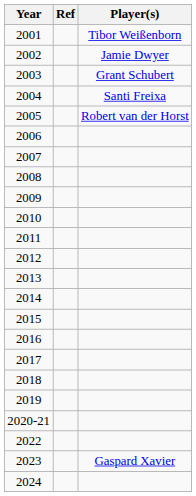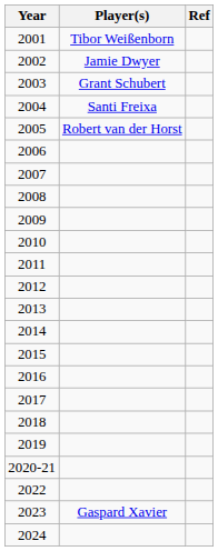 <table class=wikitable style="text-align:center;">
 <tr>
 <th>Year</th>
+<th>Player(s)</th>
 <th>Ref</th>
-<th>Player(s)</th>
 </tr>
 <tr>
 <td>2001</td>
+<td> <a href='#'>Tibor Weißenborn</a></td>
 <td></td>
-<td> <a href='#'>Tibor Weißenborn</a></td>
 </tr>
 <tr>
 <td>2002</td>
+<td> <a href='#'>Jamie Dwyer</a></td>
 <td></td>
-<td> <a href='#'>Jamie Dwyer</a></td>
 </tr>
 <tr>
 <td>2003</td>
+<td> <a href='#'>Grant Schubert</a></td>
 <td></td>
-<td> <a href='#'>Grant Schubert</a></td>
 </tr>
 <tr>
 <td>2004</td>
+<td> <a href='#'>Santi Freixa</a></td>
 <td></td>
-<td> <a href='#'>Santi Freixa</a></td>
 </tr>
 <tr>
 <td>2005</td>
+<td> <a href='#'>Robert van der Horst</a></td>
 <td></td>
-<td> <a href='#'>Robert van der Horst</a></td>
 </tr>
 <tr>
 <td>2006</td>
 <td></td>
 <td></td>
 </tr>
 <tr>
 <td>2007</td>
 <td></td>
 <td></td>
 </tr>
 <tr>
 <td>2008</td>
 <td></td>
 <td></td>
 </tr>
 <tr>
 <td>2009</td>
 <td></td>
 <td></td>
 </tr>
 <tr>
 <td>2010</td>
 <td></td>
 <td></td>
 </tr>
 <tr>
 <td>2011</td>
 <td></td>
 <td></td>
 </tr>
 <tr>
 <td>2012</td>
 <td></td>
 <td></td>
 </tr>
 <tr>
 <td>2013</td>
 <td></td>
 <td></td>
 </tr>
 <tr>
 <td>2014</td>
 <td></td>
 <td></td>
 </tr>
 <tr>
 <td>2015</td>
 <td></td>
 <td></td>
 </tr>
 <tr>
 <td>2016</td>
 <td></td>
 <td></td>
 </tr>
 <tr>
 <td>2017</td>
 <td></td>
 <td></td>
 </tr>
 <tr>
 <td>2018</td>
 <td></td>
 <td></td>
 </tr>
 <tr>
 <td>2019</td>
 <td></td>
 <td></td>
 </tr>
 <tr>
 <td>2020-21</td>
 <td></td>
 <td></td>
 </tr>
 <tr>
 <td>2022</td>
 <td></td>
 <td></td>
 </tr>
 <tr>
 <td>2023</td>
+<td> <a href='#'>Gaspard Xavier</a></td>
 <td></td>
-<td> <a href='#'>Gaspard Xavier</a></td>
 </tr>
 <tr>
 <td>2024</td>
 <td></td>
 <td></td>
 </tr>
 </table>
